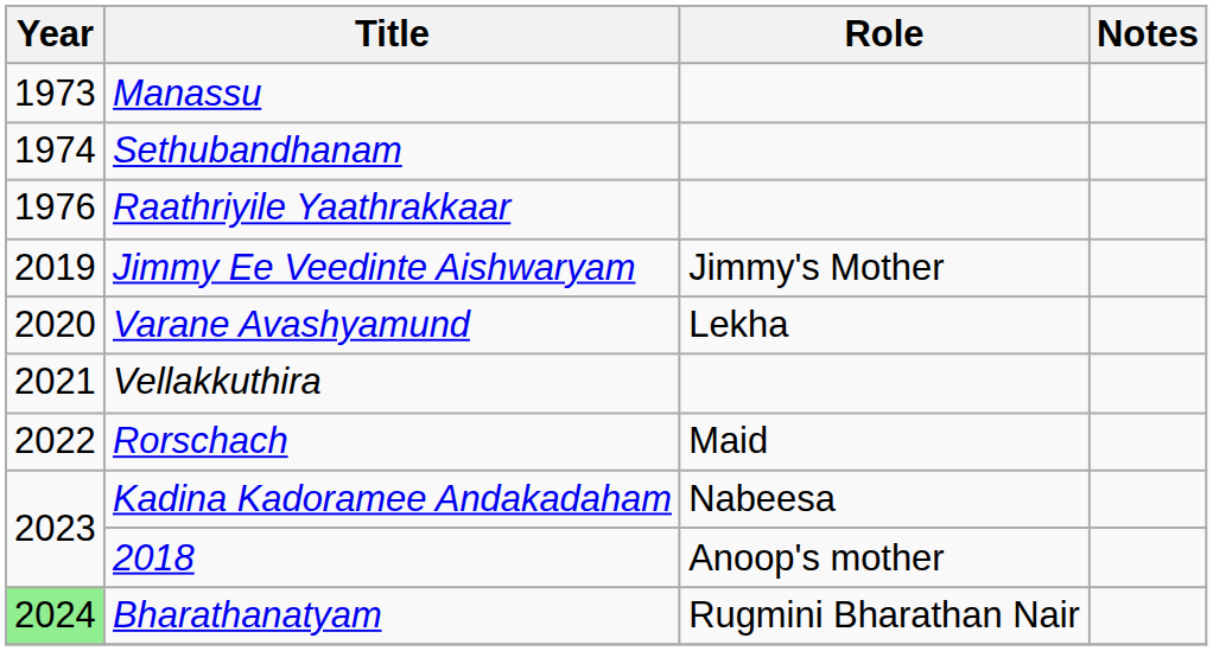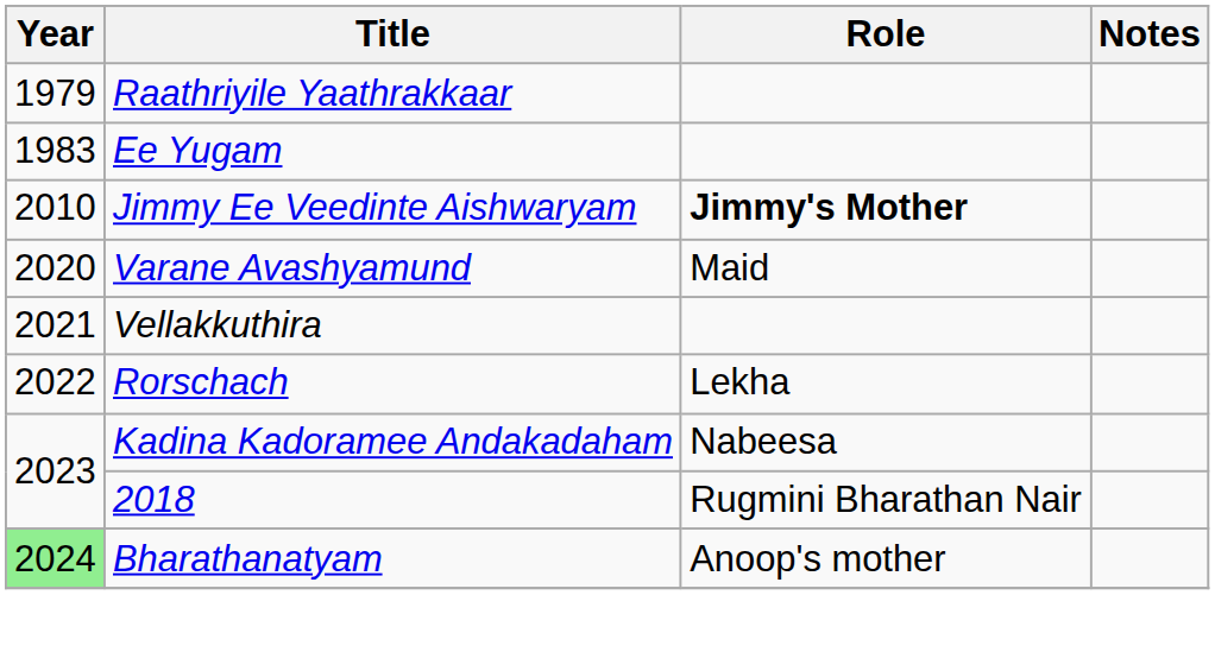 <table class="wikitable sortable">
 <tr>
 <th>Year</th>
 <th>Title</th>
 <th>Role</th>
 <th class="unsortable">Notes</th>
 </tr>
 <tr>
-<td>1973</td>
-<td><em><a href='#'>Manassu</a></em></td>
-<td></td>
-<td></td>
-</tr>
-<tr>
-<td>1974</td>
-<td><em><a href='#'>Sethubandhanam</a></em></td>
-<td></td>
-<td></td>
-</tr>
-<tr>
-<td>1976</td>
+<td>1979</td>
 <td><em><a href='#'>Raathriyile Yaathrakkaar</a></em></td>
 <td></td>
 <td></td>
 </tr>
 <tr>
-<td>2019</td>
+<td>1983</td>
+<td><em><a href='#'>Ee Yugam</a></em></td>
+<td></td>
+<td></td>
+</tr>
+<tr>
+<td>2010</td>
 <td><em><a href='#'>Jimmy Ee Veedinte Aishwaryam</a></em></td>
-<td>Jimmy's Mother</td>
+<td><strong>Jimmy's Mother</strong></td>
 <td></td>
 </tr>
 <tr>
 <td>2020</td>
 <td><em><a href='#'>Varane Avashyamund</a></em></td>
-<td>Lekha</td>
+<td>Maid</td>
 <td></td>
 </tr>
 <tr>
 <td>2021</td>
 <td><em>Vellakkuthira</em></td>
 <td></td>
 <td></td>
 </tr>
 <tr>
 <td>2022</td>
 <td><em><a href='#'>Rorschach</a></em></td>
-<td>Maid</td>
+<td>Lekha</td>
 <td></td>
 </tr>
 <tr>
 <td rowspan=2>2023</td>
 <td><em><a href='#'>Kadina Kadoramee Andakadaham</a></em></td>
 <td>Nabeesa</td>
 <td></td>
 </tr>
 <tr>
 <td><em><a href='#'>2018</a></em></td>
-<td>Anoop's mother</td>
+<td>Rugmini Bharathan Nair</td>
 <td></td>
 </tr>
 <tr>
 <td style="background: lightgreen;">2024</td>
 <td><em><a href='#'>Bharathanatyam</a></em></td>
-<td>Rugmini Bharathan Nair</td>
+<td>Anoop's mother</td>
 <td></td>
 </tr>
 <tr>
 </tr>
 </table>
